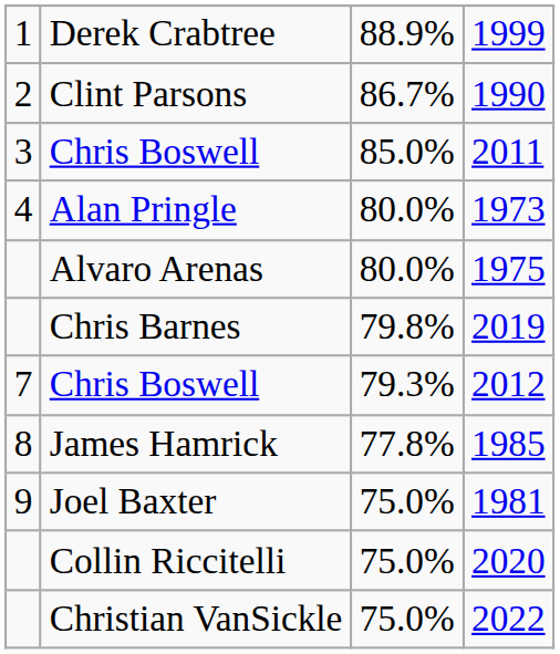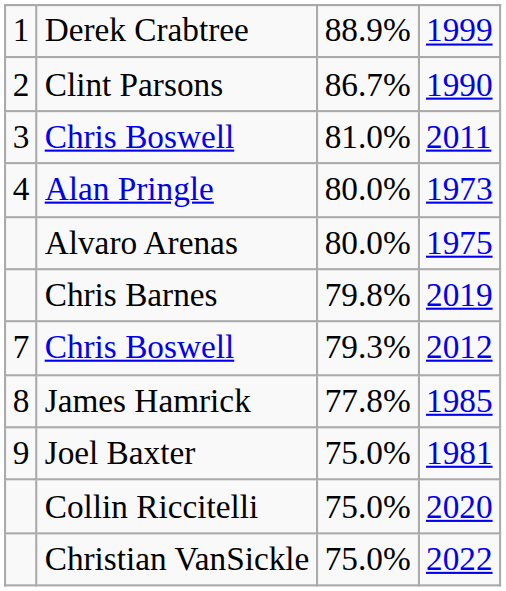 <table class="wikitable">
 <tr>
 </tr>
 <tr>
 <td>1</td>
 <td>Derek Crabtree</td>
 <td><abbr>88.9%</abbr></td>
 <td><a href='#'>1999</a></td>
 </tr>
 <tr>
 <td>2</td>
 <td>Clint Parsons</td>
 <td><abbr>86.7%</abbr></td>
 <td><a href='#'>1990</a></td>
 </tr>
 <tr>
 <td>3</td>
 <td><a href='#'>Chris Boswell</a></td>
-<td><abbr>85.0%</abbr></td>
+<td><abbr>81.0%</abbr></td>
 <td><a href='#'>2011</a></td>
 </tr>
 <tr>
 <td>4</td>
 <td><a href='#'>Alan Pringle</a></td>
 <td><abbr>80.0%</abbr></td>
 <td><a href='#'>1973</a></td>
 </tr>
 <tr>
 <td></td>
 <td>Alvaro Arenas</td>
 <td><abbr>80.0%</abbr></td>
 <td><a href='#'>1975</a></td>
 </tr>
 <tr>
 <td></td>
 <td>Chris Barnes</td>
 <td><abbr>79.8%</abbr></td>
 <td><a href='#'>2019</a></td>
 </tr>
 <tr>
 <td>7</td>
 <td><a href='#'>Chris Boswell</a></td>
 <td><abbr>79.3%</abbr></td>
 <td><a href='#'>2012</a></td>
 </tr>
 <tr>
 <td>8</td>
 <td>James Hamrick</td>
 <td><abbr>77.8%</abbr></td>
 <td><a href='#'>1985</a></td>
 </tr>
 <tr>
 <td>9</td>
 <td>Joel Baxter</td>
 <td><abbr>75.0%</abbr></td>
 <td><a href='#'>1981</a></td>
 </tr>
 <tr>
 <td></td>
 <td>Collin Riccitelli</td>
 <td><abbr>75.0%</abbr></td>
 <td><a href='#'>2020</a></td>
 </tr>
 <tr>
 <td></td>
 <td>Christian VanSickle</td>
 <td><abbr>75.0%</abbr></td>
 <td><a href='#'>2022</a></td>
 </tr>
 </table>
